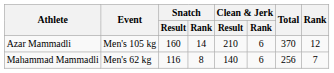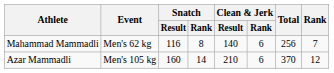 <table class="wikitable" style="font-size:90%">
 <tr>
 <th rowspan="2">Athlete</th>
 <th rowspan="2">Event</th>
 <th colspan="2">Snatch</th>
 <th colspan="2">Clean & Jerk</th>
 <th rowspan="2">Total</th>
 <th rowspan="2">Rank</th>
 </tr>
 <tr style="font-size:95%">
 <th>Result</th>
 <th>Rank</th>
 <th>Result</th>
 <th>Rank</th>
 </tr>
 <tr align=center>
+<td align=left>Mahammad Mammadli</td>
+<td align=left>Men's 62 kg</td>
+<td>116</td>
+<td>8</td>
+<td>140</td>
+<td>6</td>
+<td>256</td>
+<td>7</td>
+</tr>
+<tr align=center>
 <td align=left>Azar Mammadli</td>
 <td align=left>Men's 105 kg</td>
 <td>160</td>
 <td>14</td>
 <td>210</td>
 <td>6</td>
 <td>370</td>
 <td>12</td>
 </tr>
-<tr align=center>
-<td align=left>Mahammad Mammadli</td>
-<td align=left>Men's 62 kg</td>
-<td>116</td>
-<td>8</td>
-<td>140</td>
-<td>6</td>
-<td>256</td>
-<td>7</td>
-</tr>
 </table>
